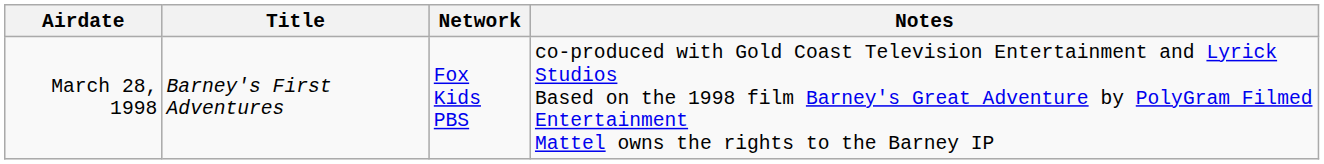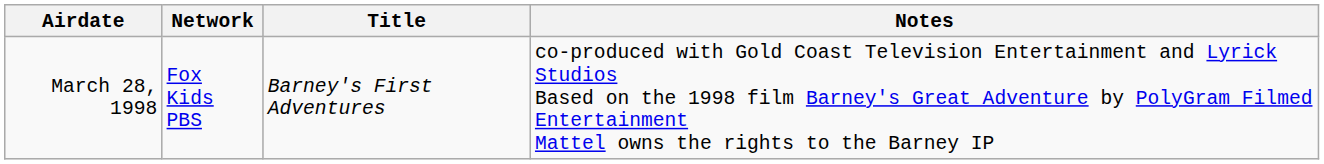 <table class="wikitable sortable">
 <tr>
 <th>Airdate</th>
+<th>Network</th>
 <th>Title</th>
-<th>Network</th>
 <th>Notes</th>
 </tr>
 <tr>
 <td style="text-align:right;">March 28, 1998</td>
+<td><a href='#'>Fox Kids</a><br><a href='#'>PBS</a></td>
 <td><em>Barney's First Adventures</em></td>
-<td><a href='#'>Fox Kids</a><br><a href='#'>PBS</a></td>
 <td>co-produced with Gold Coast Television Entertainment and <a href='#'>Lyrick Studios</a><br>Based on the 1998 film <a href='#'>Barney's Great Adventure</a> by <a href='#'>PolyGram Filmed Entertainment</a><br><a href='#'>Mattel</a> owns the rights to the Barney IP</td>
 </tr>
 </table>
